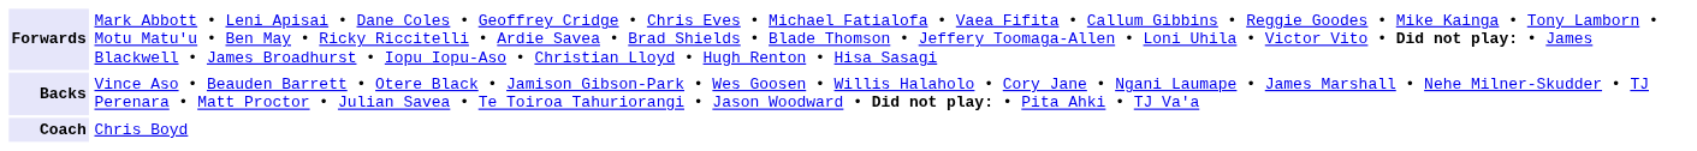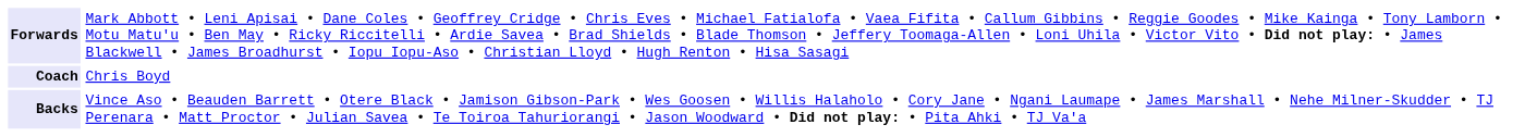 <table cellpadding="2" style="border: 1px solid white; font-size:90%;">
 <tr>
 <td style="text-align:right;" bgcolor="lavender"><strong>Forwards</strong></td>
 <td style="text-align:left;"><a href='#'>Mark Abbott</a> • <a href='#'>Leni Apisai</a> • <a href='#'>Dane Coles</a> • <a href='#'>Geoffrey Cridge</a> • <a href='#'>Chris Eves</a> • <a href='#'>Michael Fatialofa</a> • <a href='#'>Vaea Fifita</a> • <a href='#'>Callum Gibbins</a> • <a href='#'>Reggie Goodes</a> • <a href='#'>Mike Kainga</a> • <a href='#'>Tony Lamborn</a> • <a href='#'>Motu Matu'u</a> • <a href='#'>Ben May</a> • <a href='#'>Ricky Riccitelli</a> • <a href='#'>Ardie Savea</a> • <a href='#'>Brad Shields</a> • <a href='#'>Blade Thomson</a> • <a href='#'>Jeffery Toomaga-Allen</a> • <a href='#'>Loni Uhila</a> • <a href='#'>Victor Vito</a> • <strong>Did not play:</strong> • <a href='#'>James Blackwell</a> • <a href='#'>James Broadhurst</a> • <a href='#'>Iopu Iopu-Aso</a> • <a href='#'>Christian Lloyd</a> • <a href='#'>Hugh Renton</a> • <a href='#'>Hisa Sasagi</a></td>
 </tr>
 <tr>
+<td style="text-align:right;" bgcolor="lavender"><strong>Coach</strong></td>
+<td style="text-align:left;"><a href='#'>Chris Boyd</a></td>
+</tr>
+<tr>
 <td style="text-align:right;" bgcolor="lavender"><strong>Backs</strong></td>
 <td style="text-align:left;"><a href='#'>Vince Aso</a> • <a href='#'>Beauden Barrett</a> • <a href='#'>Otere Black</a> • <a href='#'>Jamison Gibson-Park</a> • <a href='#'>Wes Goosen</a> • <a href='#'>Willis Halaholo</a> • <a href='#'>Cory Jane</a> • <a href='#'>Ngani Laumape</a> • <a href='#'>James Marshall</a> • <a href='#'>Nehe Milner-Skudder</a> • <a href='#'>TJ Perenara</a> • <a href='#'>Matt Proctor</a> • <a href='#'>Julian Savea</a> • <a href='#'>Te Toiroa Tahuriorangi</a> • <a href='#'>Jason Woodward</a> • <strong>Did not play:</strong> • <a href='#'>Pita Ahki</a> • <a href='#'>TJ Va'a</a></td>
 </tr>
-<tr>
-<td style="text-align:right;" bgcolor="lavender"><strong>Coach</strong></td>
-<td style="text-align:left;"><a href='#'>Chris Boyd</a></td>
-</tr>
 </table>
